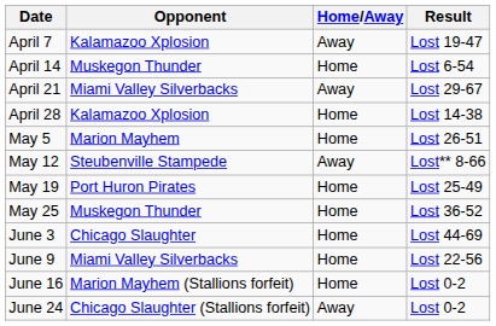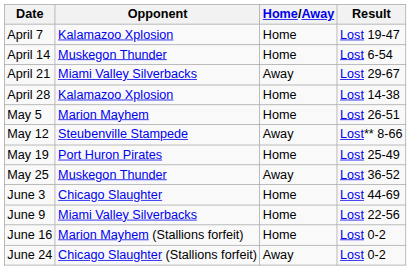 <table class="wikitable">
 <tr>
 <th>Date</th>
 <th>Opponent</th>
 <th><a href='#'>Home</a>/<a href='#'>Away</a></th>
 <th>Result</th>
 </tr>
 <tr>
 <td>April 7</td>
 <td><a href='#'>Kalamazoo Xplosion</a></td>
-<td>Away</td>
+<td>Home</td>
 <td><a href='#'>Lost</a> 19-47</td>
 </tr>
 <tr>
 <td>April 14</td>
 <td><a href='#'>Muskegon Thunder</a></td>
 <td>Home</td>
 <td><a href='#'>Lost</a> 6-54</td>
 </tr>
 <tr>
 <td>April 21</td>
 <td><a href='#'>Miami Valley Silverbacks</a></td>
 <td>Away</td>
 <td><a href='#'>Lost</a> 29-67</td>
 </tr>
 <tr>
 <td>April 28</td>
 <td><a href='#'>Kalamazoo Xplosion</a></td>
 <td>Home</td>
 <td><a href='#'>Lost</a> 14-38</td>
 </tr>
 <tr>
 <td>May 5</td>
 <td><a href='#'>Marion Mayhem</a></td>
 <td>Home</td>
 <td><a href='#'>Lost</a> 26-51</td>
 </tr>
 <tr>
 <td>May 12</td>
 <td><a href='#'>Steubenville Stampede</a></td>
 <td>Away</td>
 <td><a href='#'>Lost</a>** 8-66</td>
 </tr>
 <tr>
 <td>May 19</td>
 <td><a href='#'>Port Huron Pirates</a></td>
 <td>Home</td>
 <td><a href='#'>Lost</a> 25-49</td>
 </tr>
 <tr>
 <td>May 25</td>
 <td><a href='#'>Muskegon Thunder</a></td>
-<td>Home</td>
+<td>Away</td>
 <td><a href='#'>Lost</a> 36-52</td>
 </tr>
 <tr>
 <td>June 3</td>
 <td><a href='#'>Chicago Slaughter</a></td>
 <td>Home</td>
 <td><a href='#'>Lost</a> 44-69</td>
 </tr>
 <tr>
 <td>June 9</td>
 <td><a href='#'>Miami Valley Silverbacks</a></td>
 <td>Home</td>
 <td><a href='#'>Lost</a> 22-56</td>
 </tr>
 <tr>
 <td>June 16</td>
 <td><a href='#'>Marion Mayhem</a> (Stallions forfeit)</td>
 <td>Home</td>
 <td><a href='#'>Lost</a> 0-2</td>
 </tr>
 <tr>
 <td>June 24</td>
 <td><a href='#'>Chicago Slaughter</a> (Stallions forfeit)</td>
 <td>Away</td>
 <td><a href='#'>Lost</a> 0-2</td>
 </tr>
 </table>
